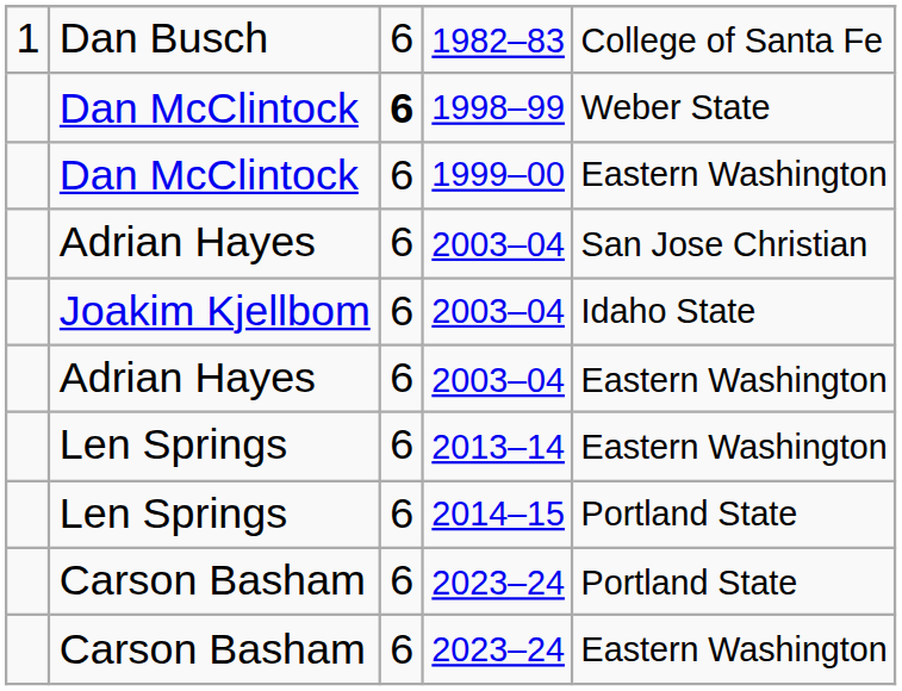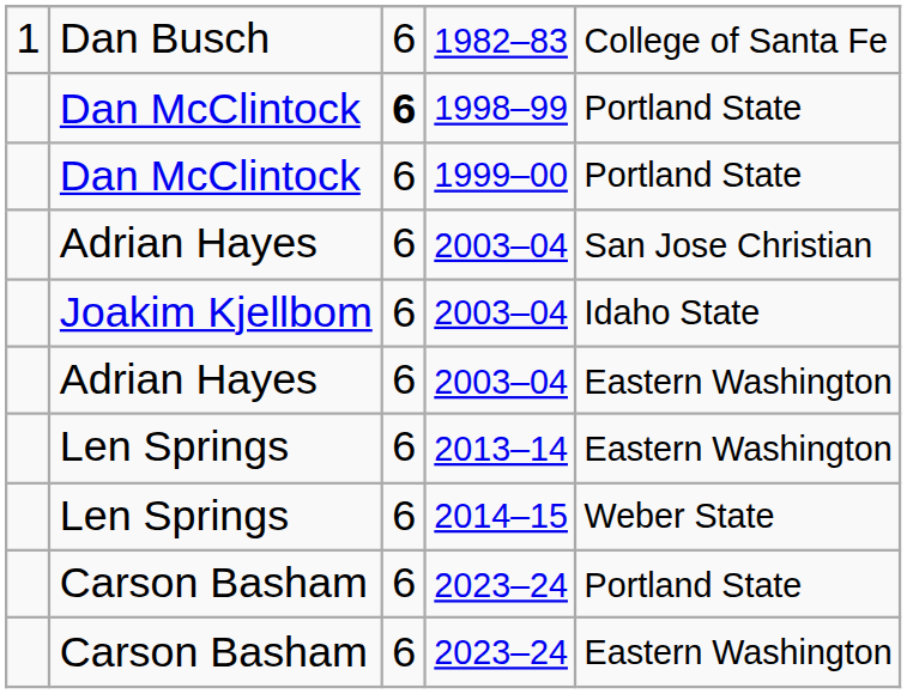 <table class="wikitable">
 <tr>
 </tr>
 <tr>
 <td>1</td>
 <td>Dan Busch</td>
 <td>6</td>
 <td style="font-size:80%;"><a href='#'>1982–83</a></td>
 <td style="font-size:80%;">College of Santa Fe</td>
 </tr>
 <tr>
 <td></td>
 <td><a href='#'>Dan McClintock</a></td>
 <td><strong>6</strong></td>
 <td style="font-size:80%;"><a href='#'>1998–99</a></td>
-<td style="font-size:80%;">Weber State</td>
+<td style="font-size:80%;">Portland State</td>
 </tr>
 <tr>
 <td></td>
 <td><a href='#'>Dan McClintock</a></td>
 <td>6</td>
 <td style="font-size:80%;"><a href='#'>1999–00</a></td>
-<td style="font-size:80%;">Eastern Washington</td>
+<td style="font-size:80%;">Portland State</td>
 </tr>
 <tr>
 <td></td>
 <td>Adrian Hayes</td>
 <td>6</td>
 <td style="font-size:80%;"><a href='#'>2003–04</a></td>
 <td style="font-size:80%;">San Jose Christian</td>
 </tr>
 <tr>
 <td></td>
 <td><a href='#'>Joakim Kjellbom</a></td>
 <td>6</td>
 <td style="font-size:80%;"><a href='#'>2003–04</a></td>
 <td style="font-size:80%;">Idaho State</td>
 </tr>
 <tr>
 <td></td>
 <td>Adrian Hayes</td>
 <td>6</td>
 <td style="font-size:80%;"><a href='#'>2003–04</a></td>
 <td style="font-size:80%;">Eastern Washington</td>
 </tr>
 <tr>
 <td></td>
 <td>Len Springs</td>
 <td>6</td>
 <td style="font-size:80%;"><a href='#'>2013–14</a></td>
 <td style="font-size:80%;">Eastern Washington</td>
 </tr>
 <tr>
 <td></td>
 <td>Len Springs</td>
 <td>6</td>
 <td style="font-size:80%;"><a href='#'>2014–15</a></td>
-<td style="font-size:80%;">Portland State</td>
+<td style="font-size:80%;">Weber State</td>
 </tr>
 <tr>
 <td></td>
 <td>Carson Basham</td>
 <td>6</td>
 <td style="font-size:80%;"><a href='#'>2023–24</a></td>
 <td style="font-size:80%;">Portland State</td>
 </tr>
 <tr>
 <td></td>
 <td>Carson Basham</td>
 <td>6</td>
 <td style="font-size:80%;"><a href='#'>2023–24</a></td>
 <td style="font-size:80%;">Eastern Washington</td>
 </tr>
 </table>
